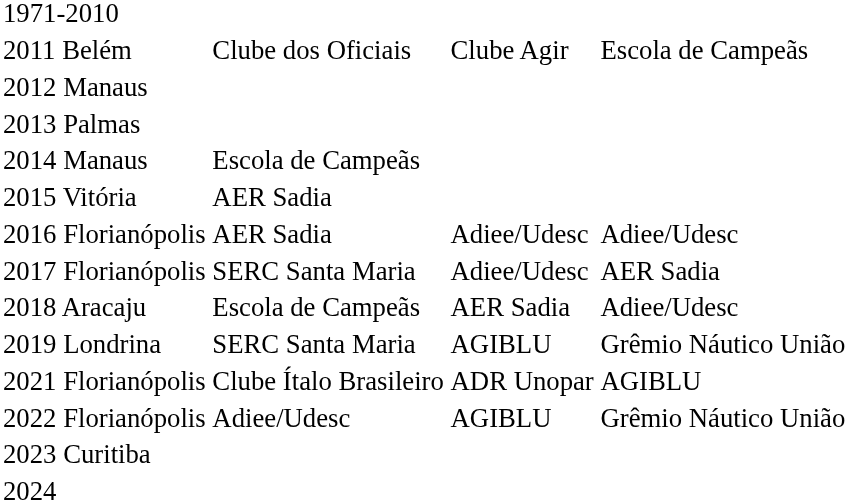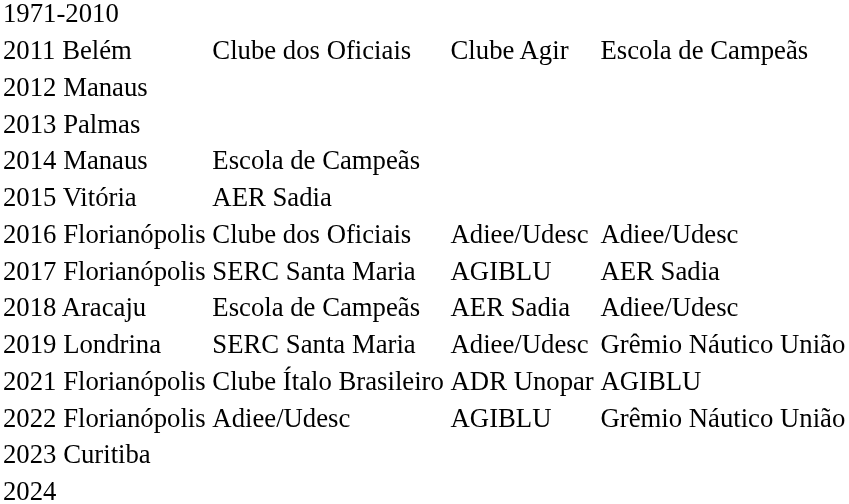 <table>
 <tr>
 <td>1971-2010</td>
 <td></td>
 <td></td>
 <td></td>
 </tr>
 <tr>
 <td>2011 Belém</td>
 <td>Clube dos Oficiais</td>
 <td>Clube Agir</td>
 <td>Escola de Campeãs</td>
 </tr>
 <tr>
 <td>2012 Manaus</td>
 <td></td>
 <td></td>
 <td></td>
 </tr>
 <tr>
 <td>2013 Palmas</td>
 <td></td>
 <td></td>
 <td></td>
 </tr>
 <tr>
 <td>2014 Manaus</td>
 <td>Escola de Campeãs</td>
 <td></td>
 <td></td>
 </tr>
 <tr>
 <td>2015 Vitória</td>
 <td>AER Sadia</td>
 <td></td>
 <td></td>
 </tr>
 <tr>
 <td>2016 Florianópolis</td>
-<td>AER Sadia</td>
+<td>Clube dos Oficiais</td>
 <td>Adiee/Udesc</td>
 <td>Adiee/Udesc</td>
 </tr>
 <tr>
 <td>2017 Florianópolis</td>
 <td>SERC Santa Maria</td>
-<td>Adiee/Udesc</td>
+<td>AGIBLU</td>
 <td>AER Sadia</td>
 </tr>
 <tr>
 <td>2018 Aracaju</td>
 <td>Escola de Campeãs</td>
 <td>AER Sadia</td>
 <td>Adiee/Udesc</td>
 </tr>
 <tr>
 <td>2019 Londrina</td>
 <td>SERC Santa Maria</td>
-<td>AGIBLU</td>
+<td>Adiee/Udesc</td>
 <td>Grêmio Náutico União</td>
 </tr>
 <tr>
 <td>2021 Florianópolis</td>
 <td>Clube Ítalo Brasileiro</td>
 <td>ADR Unopar</td>
 <td>AGIBLU</td>
 </tr>
 <tr>
 <td>2022 Florianópolis</td>
 <td>Adiee/Udesc</td>
 <td>AGIBLU</td>
 <td>Grêmio Náutico União</td>
 </tr>
 <tr>
 <td>2023 Curitiba</td>
 <td></td>
 <td></td>
 <td></td>
 </tr>
 <tr>
 <td>2024</td>
 <td></td>
 <td></td>
 <td></td>
 </tr>
 <tr>
 </tr>
 </table>
